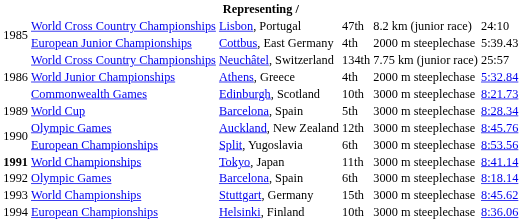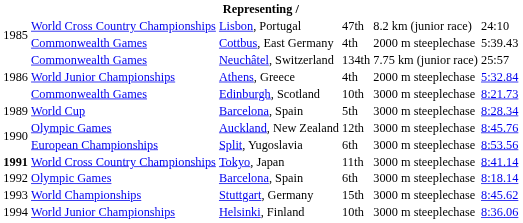 <table>
 <tr>
 <th colspan=6>Representing  / </th>
 </tr>
 <tr>
 <td rowspan=2>1985</td>
 <td><a href='#'>World Cross Country Championships</a></td>
 <td><a href='#'>Lisbon</a>, Portugal</td>
 <td>47th</td>
 <td>8.2 km (junior race)</td>
 <td>24:10</td>
 </tr>
 <tr>
-<td><a href='#'>European Junior Championships</a></td>
+<td><a href='#'>Commonwealth Games</a></td>
 <td><a href='#'>Cottbus</a>, East Germany</td>
 <td>4th</td>
 <td>2000 m steeplechase</td>
 <td>5:39.43</td>
 </tr>
 <tr>
 <td rowspan=3>1986</td>
-<td><a href='#'>World Cross Country Championships</a></td>
+<td><a href='#'>Commonwealth Games</a></td>
 <td><a href='#'>Neuchâtel</a>, Switzerland</td>
 <td>134th</td>
 <td>7.75 km (junior race)</td>
 <td>25:57</td>
 </tr>
 <tr>
 <td><a href='#'>World Junior Championships</a></td>
 <td><a href='#'>Athens</a>, Greece</td>
 <td>4th</td>
 <td>2000 m steeplechase</td>
 <td><a href='#'>5:32.84</a></td>
 </tr>
 <tr>
 <td><a href='#'>Commonwealth Games</a></td>
 <td><a href='#'>Edinburgh</a>, Scotland</td>
 <td>10th</td>
 <td>3000 m steeplechase</td>
 <td><a href='#'>8:21.73</a></td>
 </tr>
 <tr>
 <td>1989</td>
 <td><a href='#'>World Cup</a></td>
 <td><a href='#'>Barcelona</a>, Spain</td>
 <td>5th</td>
 <td>3000 m steeplechase</td>
 <td><a href='#'>8:28.34</a></td>
 </tr>
 <tr>
 <td rowspan=2>1990</td>
 <td><a href='#'>Olympic Games</a></td>
 <td><a href='#'>Auckland</a>, New Zealand</td>
 <td>12th</td>
 <td>3000 m steeplechase</td>
 <td><a href='#'>8:45.76</a></td>
 </tr>
 <tr>
 <td><a href='#'>European Championships</a></td>
 <td><a href='#'>Split</a>, Yugoslavia</td>
 <td>6th</td>
 <td>3000 m steeplechase</td>
 <td><a href='#'>8:53.56</a></td>
 </tr>
 <tr>
 <td><strong>1991</strong></td>
-<td><a href='#'>World Championships</a></td>
+<td><a href='#'>World Cross Country Championships</a></td>
 <td><a href='#'>Tokyo</a>, Japan</td>
 <td>11th</td>
 <td>3000 m steeplechase</td>
 <td><a href='#'>8:41.14</a></td>
 </tr>
 <tr>
 <td>1992</td>
 <td><a href='#'>Olympic Games</a></td>
 <td><a href='#'>Barcelona</a>, Spain</td>
 <td>6th</td>
 <td>3000 m steeplechase</td>
 <td><a href='#'>8:18.14</a></td>
 </tr>
 <tr>
 <td>1993</td>
 <td><a href='#'>World Championships</a></td>
 <td><a href='#'>Stuttgart</a>, Germany</td>
 <td>15th</td>
 <td>3000 m steeplechase</td>
 <td><a href='#'>8:45.62</a></td>
 </tr>
 <tr>
 <td>1994</td>
-<td><a href='#'>European Championships</a></td>
+<td><a href='#'>World Junior Championships</a></td>
 <td><a href='#'>Helsinki</a>, Finland</td>
 <td>10th</td>
 <td>3000 m steeplechase</td>
 <td><a href='#'>8:36.06</a></td>
 </tr>
 </table>
